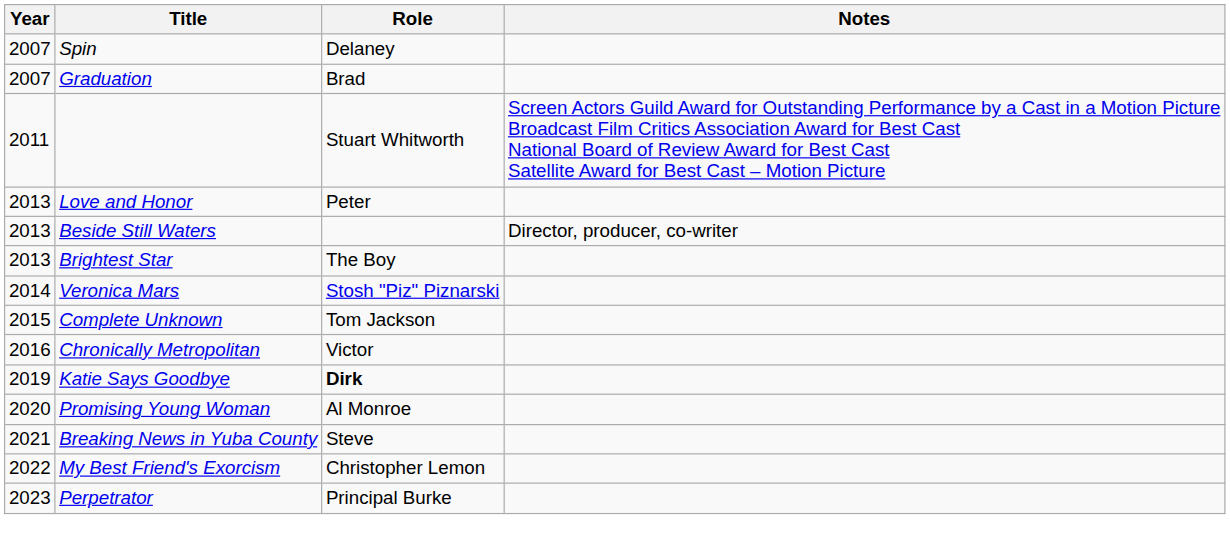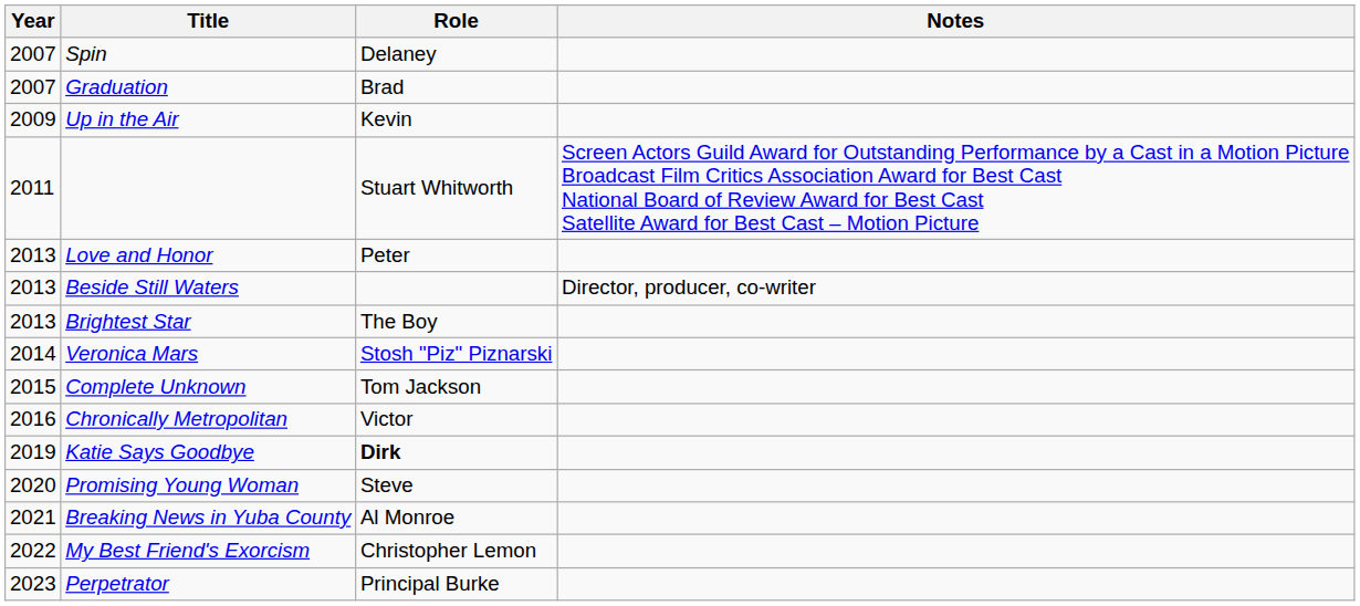 <table class="wikitable sortable">
 <tr>
 <th>Year</th>
 <th>Title</th>
 <th>Role</th>
 <th class="unsortable">Notes</th>
 </tr>
 <tr>
 <td>2007</td>
 <td><em>Spin</em></td>
 <td>Delaney</td>
 <td></td>
 </tr>
 <tr>
 <td>2007</td>
 <td><em><a href='#'>Graduation</a></em></td>
 <td>Brad</td>
+<td></td>
+</tr>
+<tr>
+<td>2009</td>
+<td><em><a href='#'>Up in the Air</a></em></td>
+<td>Kevin</td>
 <td></td>
 </tr>
 <tr>
 <td>2011</td>
 <td><em></em></td>
 <td>Stuart Whitworth</td>
 <td><a href='#'>Screen Actors Guild Award for Outstanding Performance by a Cast in a Motion Picture</a><br><a href='#'>Broadcast Film Critics Association Award for Best Cast</a><br><a href='#'>National Board of Review Award for Best Cast</a><br><a href='#'>Satellite Award for Best Cast – Motion Picture</a></td>
 </tr>
 <tr>
 <td>2013</td>
 <td><em><a href='#'>Love and Honor</a></em></td>
 <td>Peter</td>
 <td></td>
 </tr>
 <tr>
 <td>2013</td>
 <td><em><a href='#'>Beside Still Waters</a></em></td>
 <td></td>
 <td>Director, producer, co-writer</td>
 </tr>
 <tr>
 <td>2013</td>
 <td><em><a href='#'>Brightest Star</a></em></td>
 <td>The Boy</td>
 <td></td>
 </tr>
 <tr>
 <td>2014</td>
 <td><em><a href='#'>Veronica Mars</a></em></td>
 <td><a href='#'>Stosh "Piz" Piznarski</a></td>
 <td></td>
 </tr>
 <tr>
 <td>2015</td>
 <td><em><a href='#'>Complete Unknown</a></em></td>
 <td>Tom Jackson</td>
 <td></td>
 </tr>
 <tr>
 <td>2016</td>
 <td><em><a href='#'>Chronically Metropolitan</a></em></td>
 <td>Victor</td>
 <td></td>
 </tr>
 <tr>
 <td>2019</td>
 <td><em><a href='#'>Katie Says Goodbye</a></em></td>
 <td><strong>Dirk</strong></td>
 <td></td>
 </tr>
 <tr>
 <td>2020</td>
 <td><em><a href='#'>Promising Young Woman</a></em></td>
-<td>Al Monroe</td>
+<td>Steve</td>
 <td></td>
 </tr>
 <tr>
 <td>2021</td>
 <td><em><a href='#'>Breaking News in Yuba County</a></em></td>
-<td>Steve</td>
+<td>Al Monroe</td>
 <td></td>
 </tr>
 <tr>
 <td>2022</td>
 <td><em><a href='#'>My Best Friend's Exorcism</a></em></td>
 <td>Christopher Lemon</td>
 <td></td>
 </tr>
 <tr>
 <td>2023</td>
 <td><em><a href='#'>Perpetrator</a></em></td>
 <td>Principal Burke</td>
 <td></td>
 </tr>
 </table>
